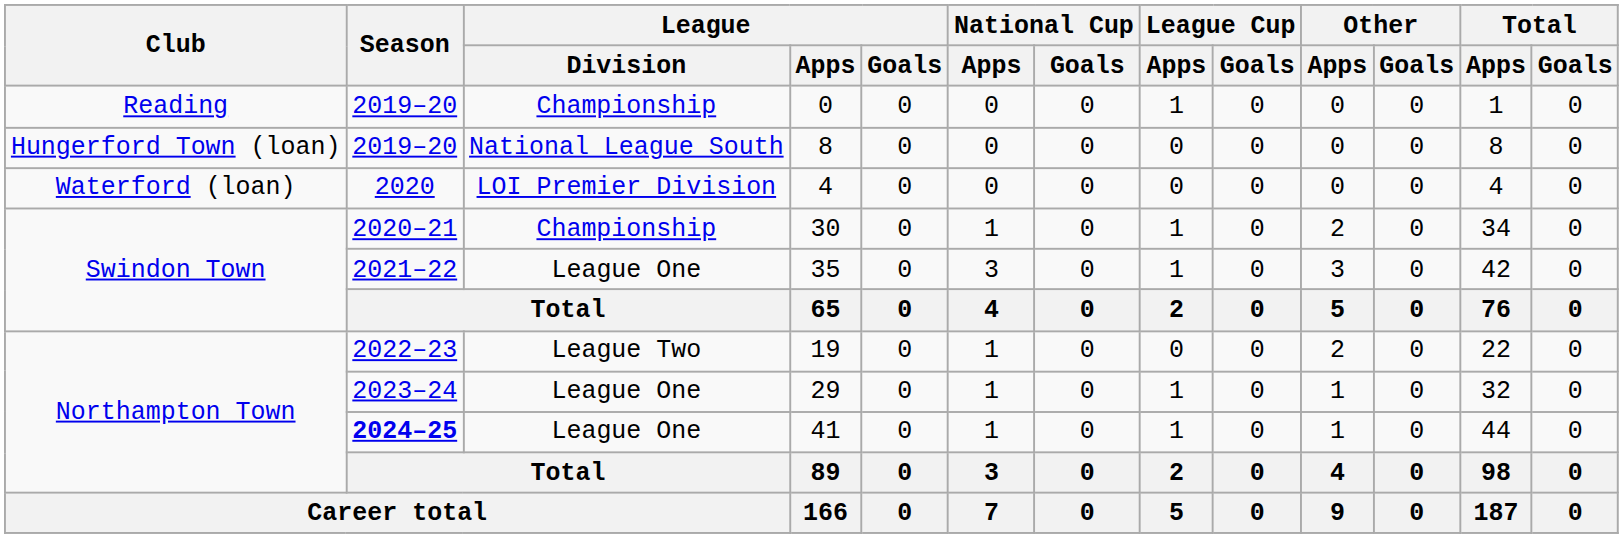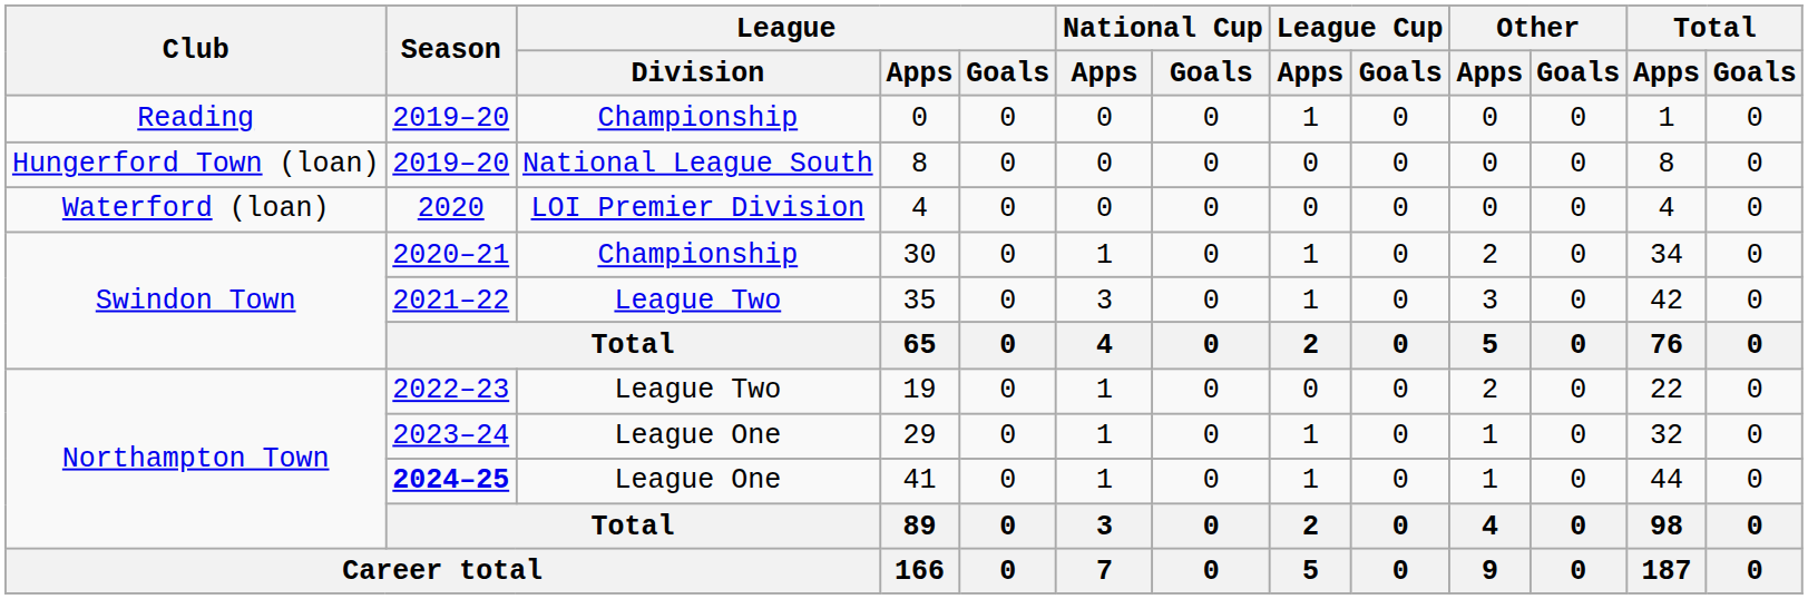 <table class=wikitable style=text-align:center>
 <tr>
 <th rowspan=2>Club</th>
 <th rowspan=2>Season</th>
 <th colspan=3>League</th>
 <th colspan=2>National Cup</th>
 <th colspan=2>League Cup</th>
 <th colspan=2>Other</th>
 <th colspan=2>Total</th>
 </tr>
 <tr>
 <th>Division</th>
 <th>Apps</th>
 <th>Goals</th>
 <th>Apps</th>
 <th>Goals</th>
 <th>Apps</th>
 <th>Goals</th>
 <th>Apps</th>
 <th>Goals</th>
 <th>Apps</th>
 <th>Goals</th>
 </tr>
 <tr>
 <td><a href='#'>Reading</a></td>
 <td><a href='#'>2019–20</a></td>
 <td><a href='#'>Championship</a></td>
 <td>0</td>
 <td>0</td>
 <td>0</td>
 <td>0</td>
 <td>1</td>
 <td>0</td>
 <td>0</td>
 <td>0</td>
 <td>1</td>
 <td>0</td>
 </tr>
 <tr>
 <td><a href='#'>Hungerford Town</a> (loan)</td>
 <td><a href='#'>2019–20</a></td>
 <td><a href='#'>National League South</a></td>
 <td>8</td>
 <td>0</td>
 <td>0</td>
 <td>0</td>
 <td>0</td>
 <td>0</td>
 <td>0</td>
 <td>0</td>
 <td>8</td>
 <td>0</td>
 </tr>
 <tr>
 <td><a href='#'>Waterford</a> (loan)</td>
 <td><a href='#'>2020</a></td>
 <td><a href='#'>LOI Premier Division</a></td>
 <td>4</td>
 <td>0</td>
 <td>0</td>
 <td>0</td>
 <td>0</td>
 <td>0</td>
 <td>0</td>
 <td>0</td>
 <td>4</td>
 <td>0</td>
 </tr>
 <tr>
 <td rowspan=3><a href='#'>Swindon Town</a></td>
 <td><a href='#'>2020–21</a></td>
 <td><a href='#'>Championship</a></td>
 <td>30</td>
 <td>0</td>
 <td>1</td>
 <td>0</td>
 <td>1</td>
 <td>0</td>
 <td>2</td>
 <td>0</td>
 <td>34</td>
 <td>0</td>
 </tr>
 <tr>
 <td><a href='#'>2021–22</a></td>
-<td>League One</td>
+<td><a href='#'>League Two</a></td>
 <td>35</td>
 <td>0</td>
 <td>3</td>
 <td>0</td>
 <td>1</td>
 <td>0</td>
 <td>3</td>
 <td>0</td>
 <td>42</td>
 <td>0</td>
 </tr>
 <tr>
 <th colspan="2">Total</th>
 <th>65</th>
 <th>0</th>
 <th>4</th>
 <th>0</th>
 <th>2</th>
 <th>0</th>
 <th>5</th>
 <th>0</th>
 <th>76</th>
 <th>0</th>
 </tr>
 <tr>
 <td rowspan=4><a href='#'>Northampton Town</a></td>
 <td><a href='#'>2022–23</a></td>
 <td>League Two</td>
 <td>19</td>
 <td>0</td>
 <td>1</td>
 <td>0</td>
 <td>0</td>
 <td>0</td>
 <td>2</td>
 <td>0</td>
 <td>22</td>
 <td>0</td>
 </tr>
 <tr>
 <td><a href='#'>2023–24</a></td>
 <td>League One</td>
 <td>29</td>
 <td>0</td>
 <td>1</td>
 <td>0</td>
 <td>1</td>
 <td>0</td>
 <td>1</td>
 <td>0</td>
 <td>32</td>
 <td>0</td>
 </tr>
 <tr>
 <td><strong><a href='#'>2024–25</a></strong></td>
 <td>League One</td>
 <td>41</td>
 <td>0</td>
 <td>1</td>
 <td>0</td>
 <td>1</td>
 <td>0</td>
 <td>1</td>
 <td>0</td>
 <td>44</td>
 <td>0</td>
 </tr>
 <tr>
 <th colspan="2">Total</th>
 <th>89</th>
 <th>0</th>
 <th>3</th>
 <th>0</th>
 <th>2</th>
 <th>0</th>
 <th>4</th>
 <th>0</th>
 <th>98</th>
 <th>0</th>
 </tr>
 <tr>
 <th colspan=3>Career total</th>
 <th>166</th>
 <th>0</th>
 <th>7</th>
 <th>0</th>
 <th>5</th>
 <th>0</th>
 <th>9</th>
 <th>0</th>
 <th>187</th>
 <th>0</th>
 </tr>
 </table>
